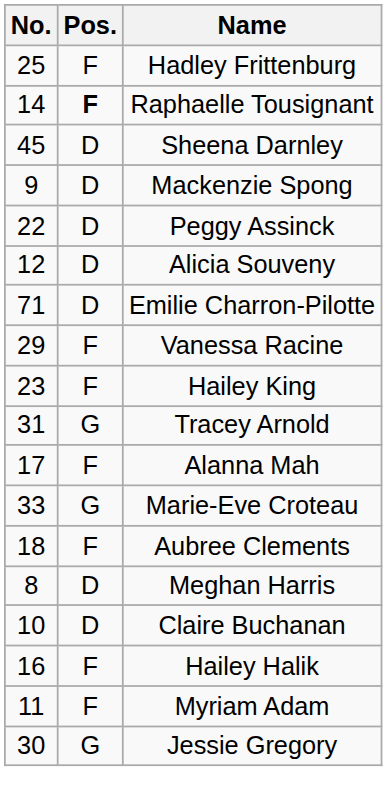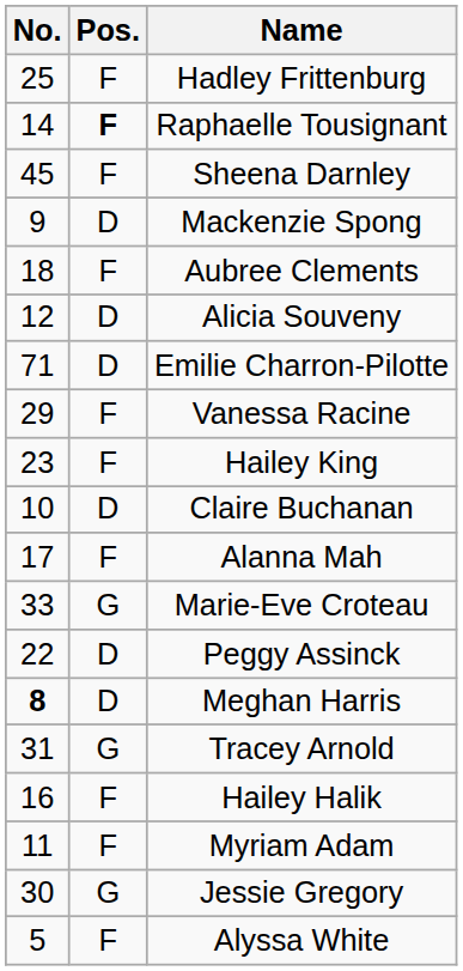 <table class="wikitable sortable" style="font-size: 90%; text-align: center;">
 <tr>
 <th>No.</th>
 <th>Pos.</th>
 <th>Name</th>
 </tr>
 <tr>
 <td>25</td>
 <td>F</td>
 <td>Hadley Frittenburg</td>
 </tr>
 <tr>
 <td>14</td>
 <td><strong>F</strong></td>
 <td>Raphaelle Tousignant</td>
 </tr>
 <tr>
 <td>45</td>
-<td>D</td>
+<td>F</td>
 <td>Sheena Darnley</td>
 </tr>
 <tr>
 <td>9</td>
 <td>D</td>
 <td>Mackenzie Spong</td>
 </tr>
 <tr>
-<td>22</td>
-<td>D</td>
-<td>Peggy Assinck</td>
+<td>18</td>
+<td>F</td>
+<td>Aubree Clements</td>
 </tr>
 <tr>
 <td>12</td>
 <td>D</td>
 <td>Alicia Souveny</td>
 </tr>
 <tr>
 <td>71</td>
 <td>D</td>
 <td>Emilie Charron-Pilotte</td>
 </tr>
 <tr>
 <td>29</td>
 <td>F</td>
 <td>Vanessa Racine</td>
 </tr>
 <tr>
 <td>23</td>
 <td>F</td>
 <td>Hailey King</td>
 </tr>
 <tr>
-<td>31</td>
-<td>G</td>
-<td>Tracey Arnold</td>
+<td>10</td>
+<td>D</td>
+<td>Claire Buchanan</td>
 </tr>
 <tr>
 <td>17</td>
 <td>F</td>
 <td>Alanna Mah</td>
 </tr>
 <tr>
 <td>33</td>
 <td>G</td>
 <td>Marie-Eve Croteau</td>
 </tr>
 <tr>
-<td>18</td>
-<td>F</td>
-<td>Aubree Clements</td>
+<td>22</td>
+<td>D</td>
+<td>Peggy Assinck</td>
 </tr>
 <tr>
-<td>8</td>
+<td><strong>8</strong></td>
 <td>D</td>
 <td>Meghan Harris</td>
 </tr>
 <tr>
-<td>10</td>
-<td>D</td>
-<td>Claire Buchanan</td>
+<td>31</td>
+<td>G</td>
+<td>Tracey Arnold</td>
 </tr>
 <tr>
 <td>16</td>
 <td>F</td>
 <td>Hailey Halik</td>
 </tr>
 <tr>
 <td>11</td>
 <td>F</td>
 <td>Myriam Adam</td>
 </tr>
 <tr>
 <td>30</td>
 <td>G</td>
 <td>Jessie Gregory</td>
 </tr>
+<tr>
+<td>5</td>
+<td>F</td>
+<td>Alyssa White</td>
+</tr>
 </table>
